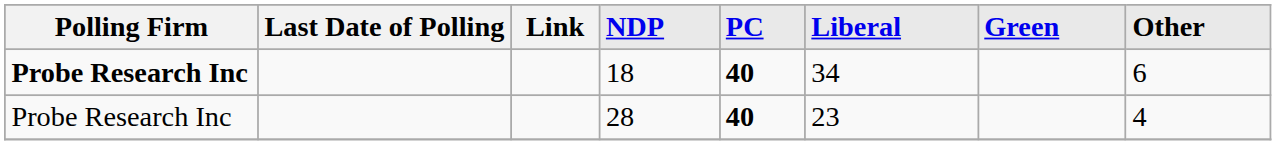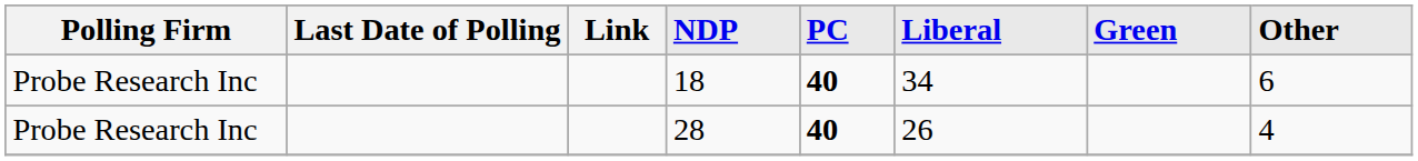 <table class="wikitable sortable">
 <tr style="background:#e9e9e9;">
 <th width=20%>Polling Firm</th>
 <th width=20%>Last Date of Polling</th>
 <th style="width:7%;" class="unsortable">Link</th>
 <td><strong><a href='#'>NDP</a></strong></td>
 <td><strong><a href='#'>PC</a></strong></td>
 <td><strong><a href='#'>Liberal</a></strong></td>
 <td><strong><a href='#'>Green</a></strong></td>
 <td><strong>Other</strong></td>
 </tr>
 <tr>
-<td><strong>Probe Research Inc</strong></td>
+<td>Probe Research Inc</td>
 <td></td>
 <td></td>
 <td>18</td>
 <td><strong>40</strong></td>
 <td>34</td>
 <td></td>
 <td>6</td>
 </tr>
 <tr>
 <td>Probe Research Inc</td>
 <td></td>
 <td></td>
 <td>28</td>
 <td><strong>40</strong></td>
-<td>23</td>
+<td>26</td>
 <td></td>
 <td>4</td>
 </tr>
 <tr>
 </tr>
 </table>
